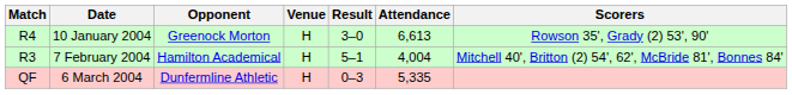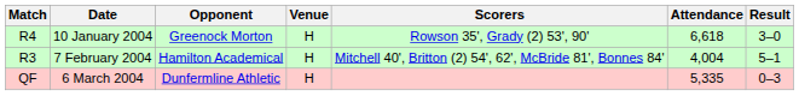 <table class="wikitable" style="font-size:100%; text-align:center">
 <tr>
 <th>Match</th>
 <th>Date</th>
 <th>Opponent</th>
 <th>Venue</th>
+<th>Scorers</th>
+<th>Attendance</th>
 <th>Result</th>
-<th>Attendance</th>
-<th>Scorers</th>
 </tr>
 <tr style="background: #CCFFCC;">
 <td>R4</td>
 <td>10 January 2004</td>
 <td><a href='#'>Greenock Morton</a></td>
 <td>H</td>
+<td><a href='#'>Rowson</a> 35', <a href='#'>Grady</a> (2) 53', 90'</td>
+<td>6,618</td>
 <td>3–0</td>
-<td>6,613</td>
-<td><a href='#'>Rowson</a> 35', <a href='#'>Grady</a> (2) 53', 90'</td>
 </tr>
 <tr style="background: #CCFFCC;">
 <td>R3</td>
 <td>7 February 2004</td>
 <td><a href='#'>Hamilton Academical</a></td>
 <td>H</td>
+<td><a href='#'>Mitchell</a> 40', <a href='#'>Britton</a> (2) 54', 62', <a href='#'>McBride</a> 81', <a href='#'>Bonnes</a> 84'</td>
+<td>4,004</td>
 <td>5–1</td>
-<td>4,004</td>
-<td><a href='#'>Mitchell</a> 40', <a href='#'>Britton</a> (2) 54', 62', <a href='#'>McBride</a> 81', <a href='#'>Bonnes</a> 84'</td>
 </tr>
 <tr style="background: #FFCCCC;">
 <td>QF</td>
 <td>6 March 2004</td>
 <td><a href='#'>Dunfermline Athletic</a></td>
 <td>H</td>
+<td></td>
+<td>5,335</td>
 <td>0–3</td>
-<td>5,335</td>
-<td></td>
 </tr>
 </table>
